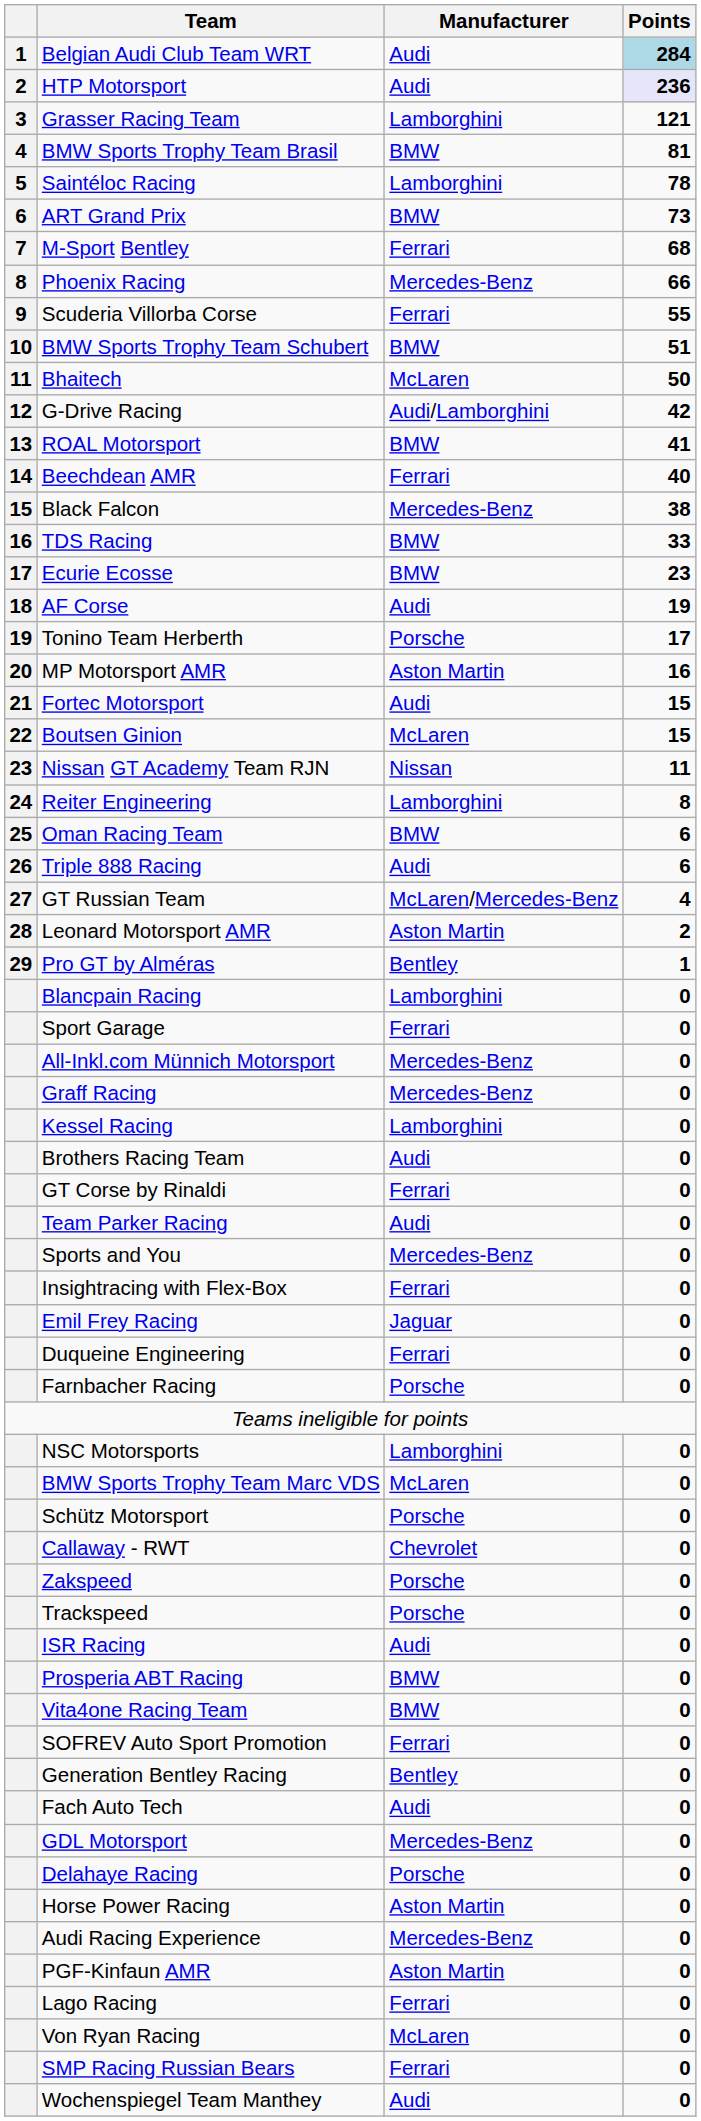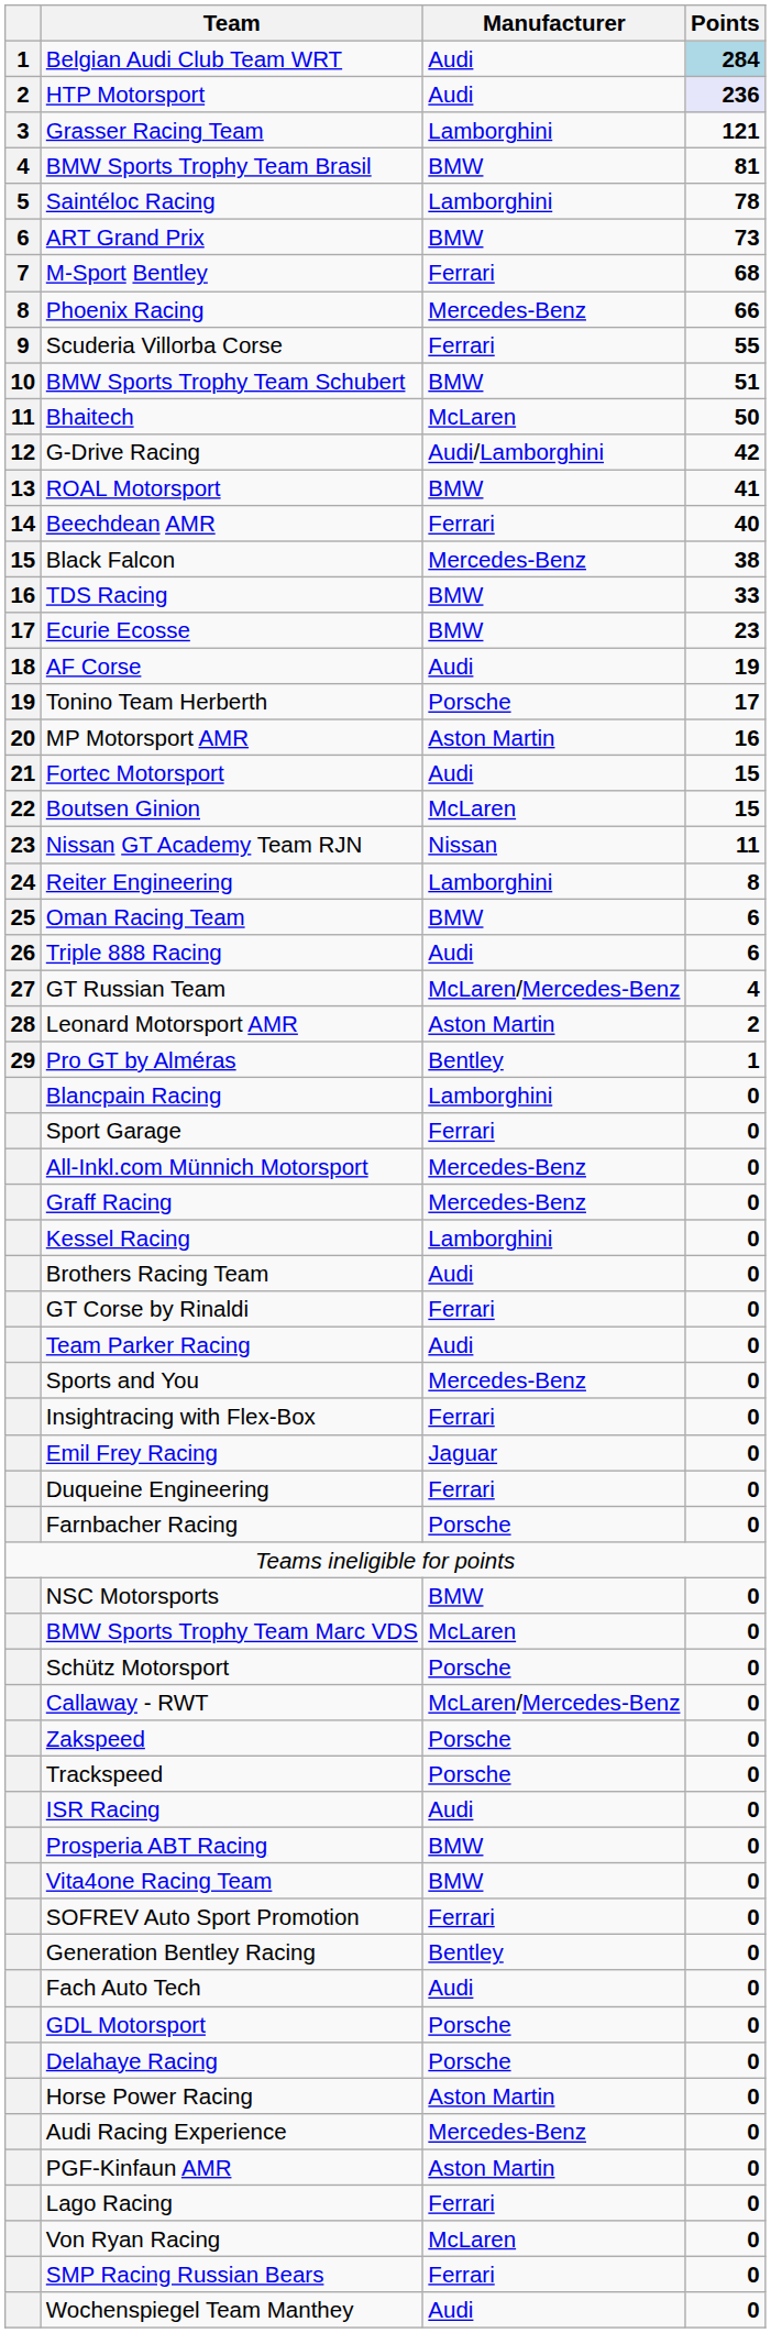 <table class="wikitable" style="font-size: 95%;">
 <tr>
 <th></th>
 <th>Team</th>
 <th>Manufacturer</th>
 <th>Points</th>
 </tr>
 <tr>
 <th>1</th>
 <td> <a href='#'>Belgian Audi Club Team WRT</a></td>
 <td><a href='#'>Audi</a></td>
 <td align="right" style="background: lightblue;"><strong>284</strong></td>
 </tr>
 <tr>
 <th>2</th>
 <td> <a href='#'>HTP Motorsport</a></td>
 <td><a href='#'>Audi</a></td>
 <td align="right" style="background: lavender;"><strong>236</strong></td>
 </tr>
 <tr>
 <th>3</th>
 <td> <a href='#'>Grasser Racing Team</a></td>
 <td><a href='#'>Lamborghini</a></td>
 <td align="right"><strong>121</strong></td>
 </tr>
 <tr>
 <th>4</th>
 <td> <a href='#'>BMW Sports Trophy Team Brasil</a></td>
 <td><a href='#'>BMW</a></td>
 <td align="right"><strong>81</strong></td>
 </tr>
 <tr>
 <th>5</th>
 <td> <a href='#'>Saintéloc Racing</a></td>
 <td><a href='#'>Lamborghini</a></td>
 <td align="right"><strong>78</strong></td>
 </tr>
 <tr>
 <th>6</th>
 <td> <a href='#'>ART Grand Prix</a></td>
 <td><a href='#'>BMW</a></td>
 <td align="right"><strong>73</strong></td>
 </tr>
 <tr>
 <th>7</th>
 <td> <a href='#'>M-Sport</a> <a href='#'>Bentley</a></td>
 <td><a href='#'>Ferrari</a></td>
 <td align="right"><strong>68</strong></td>
 </tr>
 <tr>
 <th>8</th>
 <td> <a href='#'>Phoenix Racing</a></td>
 <td><a href='#'>Mercedes-Benz</a></td>
 <td align="right"><strong>66</strong></td>
 </tr>
 <tr>
 <th>9</th>
 <td> Scuderia Villorba Corse</td>
 <td><a href='#'>Ferrari</a></td>
 <td align="right"><strong>55</strong></td>
 </tr>
 <tr>
 <th>10</th>
 <td> <a href='#'>BMW Sports Trophy Team Schubert</a></td>
 <td><a href='#'>BMW</a></td>
 <td align="right"><strong>51</strong></td>
 </tr>
 <tr>
 <th>11</th>
 <td> <a href='#'>Bhaitech</a></td>
 <td><a href='#'>McLaren</a></td>
 <td align="right"><strong>50</strong></td>
 </tr>
 <tr>
 <th>12</th>
 <td> G-Drive Racing</td>
 <td><a href='#'>Audi</a>/<a href='#'>Lamborghini</a></td>
 <td align="right"><strong>42</strong></td>
 </tr>
 <tr>
 <th>13</th>
 <td> <a href='#'>ROAL Motorsport</a></td>
 <td><a href='#'>BMW</a></td>
 <td align="right"><strong>41</strong></td>
 </tr>
 <tr>
 <th>14</th>
 <td> <a href='#'>Beechdean</a> <a href='#'>AMR</a></td>
 <td><a href='#'>Ferrari</a></td>
 <td align="right"><strong>40</strong></td>
 </tr>
 <tr>
 <th>15</th>
 <td> Black Falcon</td>
 <td><a href='#'>Mercedes-Benz</a></td>
 <td align="right"><strong>38</strong></td>
 </tr>
 <tr>
 <th>16</th>
 <td> <a href='#'>TDS Racing</a></td>
 <td><a href='#'>BMW</a></td>
 <td align="right"><strong>33</strong></td>
 </tr>
 <tr>
 <th>17</th>
 <td> <a href='#'>Ecurie Ecosse</a></td>
 <td><a href='#'>BMW</a></td>
 <td align="right"><strong>23</strong></td>
 </tr>
 <tr>
 <th>18</th>
 <td> <a href='#'>AF Corse</a></td>
 <td><a href='#'>Audi</a></td>
 <td align="right"><strong>19</strong></td>
 </tr>
 <tr>
 <th>19</th>
 <td> Tonino Team Herberth</td>
 <td><a href='#'>Porsche</a></td>
 <td align="right"><strong>17</strong></td>
 </tr>
 <tr>
 <th>20</th>
 <td> MP Motorsport <a href='#'>AMR</a></td>
 <td><a href='#'>Aston Martin</a></td>
 <td align="right"><strong>16</strong></td>
 </tr>
 <tr>
 <th>21</th>
 <td> <a href='#'>Fortec Motorsport</a></td>
 <td><a href='#'>Audi</a></td>
 <td align="right"><strong>15</strong></td>
 </tr>
 <tr>
 <th>22</th>
 <td> <a href='#'>Boutsen Ginion</a></td>
 <td><a href='#'>McLaren</a></td>
 <td align="right"><strong>15</strong></td>
 </tr>
 <tr>
 <th>23</th>
 <td> <a href='#'>Nissan</a> <a href='#'>GT Academy</a> Team RJN</td>
 <td><a href='#'>Nissan</a></td>
 <td align="right"><strong>11</strong></td>
 </tr>
 <tr>
 <th>24</th>
 <td> <a href='#'>Reiter Engineering</a></td>
 <td><a href='#'>Lamborghini</a></td>
 <td align="right"><strong>8</strong></td>
 </tr>
 <tr>
 <th>25</th>
 <td> <a href='#'>Oman Racing Team</a></td>
 <td><a href='#'>BMW</a></td>
 <td align="right"><strong>6</strong></td>
 </tr>
 <tr>
 <th>26</th>
 <td> <a href='#'>Triple 888 Racing</a></td>
 <td><a href='#'>Audi</a></td>
 <td align="right"><strong>6</strong></td>
 </tr>
 <tr>
 <th>27</th>
 <td> GT Russian Team</td>
 <td><a href='#'>McLaren</a>/<a href='#'>Mercedes-Benz</a></td>
 <td align="right"><strong>4</strong></td>
 </tr>
 <tr>
 <th>28</th>
 <td> Leonard Motorsport <a href='#'>AMR</a></td>
 <td><a href='#'>Aston Martin</a></td>
 <td align="right"><strong>2</strong></td>
 </tr>
 <tr>
 <th>29</th>
 <td> <a href='#'>Pro GT by Alméras</a></td>
 <td><a href='#'>Bentley</a></td>
 <td align="right"><strong>1</strong></td>
 </tr>
 <tr>
 <th></th>
 <td> <a href='#'>Blancpain Racing</a></td>
 <td><a href='#'>Lamborghini</a></td>
 <td align="right"><strong>0</strong></td>
 </tr>
 <tr>
 <th></th>
 <td> Sport Garage</td>
 <td><a href='#'>Ferrari</a></td>
 <td align="right"><strong>0</strong></td>
 </tr>
 <tr>
 <th></th>
 <td> <a href='#'>All-Inkl.com Münnich Motorsport</a></td>
 <td><a href='#'>Mercedes-Benz</a></td>
 <td align="right"><strong>0</strong></td>
 </tr>
 <tr>
 <th></th>
 <td> <a href='#'>Graff Racing</a></td>
 <td><a href='#'>Mercedes-Benz</a></td>
 <td align="right"><strong>0</strong></td>
 </tr>
 <tr>
 <th></th>
 <td> <a href='#'>Kessel Racing</a></td>
 <td><a href='#'>Lamborghini</a></td>
 <td align="right"><strong>0</strong></td>
 </tr>
 <tr>
 <th></th>
 <td> Brothers Racing Team</td>
 <td><a href='#'>Audi</a></td>
 <td align="right"><strong>0</strong></td>
 </tr>
 <tr>
 <th></th>
 <td> GT Corse by Rinaldi</td>
 <td><a href='#'>Ferrari</a></td>
 <td align="right"><strong>0</strong></td>
 </tr>
 <tr>
 <th></th>
 <td> <a href='#'>Team Parker Racing</a></td>
 <td><a href='#'>Audi</a></td>
 <td align="right"><strong>0</strong></td>
 </tr>
 <tr>
 <th></th>
 <td> Sports and You</td>
 <td><a href='#'>Mercedes-Benz</a></td>
 <td align="right"><strong>0</strong></td>
 </tr>
 <tr>
 <th></th>
 <td> Insightracing with Flex-Box</td>
 <td><a href='#'>Ferrari</a></td>
 <td align="right"><strong>0</strong></td>
 </tr>
 <tr>
 <th></th>
 <td> <a href='#'>Emil Frey Racing</a></td>
 <td><a href='#'>Jaguar</a></td>
 <td align="right"><strong>0</strong></td>
 </tr>
 <tr>
 <th></th>
 <td> Duqueine Engineering</td>
 <td><a href='#'>Ferrari</a></td>
 <td align="right"><strong>0</strong></td>
 </tr>
 <tr>
 <th></th>
 <td> Farnbacher Racing</td>
 <td><a href='#'>Porsche</a></td>
 <td align="right"><strong>0</strong></td>
 </tr>
 <tr>
 <td colspan=4 align=center><em>Teams ineligible for points</em></td>
 </tr>
 <tr>
 <th></th>
 <td> NSC Motorsports</td>
-<td><a href='#'>Lamborghini</a></td>
+<td><a href='#'>BMW</a></td>
 <td align="right"><strong>0</strong></td>
 </tr>
 <tr>
 <th></th>
 <td> <a href='#'>BMW Sports Trophy Team Marc VDS</a></td>
 <td><a href='#'>McLaren</a></td>
 <td align="right"><strong>0</strong></td>
 </tr>
 <tr>
 <th></th>
 <td> Schütz Motorsport</td>
 <td><a href='#'>Porsche</a></td>
 <td align="right"><strong>0</strong></td>
 </tr>
 <tr>
 <th></th>
 <td> <a href='#'>Callaway</a> - RWT</td>
-<td><a href='#'>Chevrolet</a></td>
+<td><a href='#'>McLaren</a>/<a href='#'>Mercedes-Benz</a></td>
 <td align="right"><strong>0</strong></td>
 </tr>
 <tr>
 <th></th>
 <td> <a href='#'>Zakspeed</a></td>
 <td><a href='#'>Porsche</a></td>
 <td align="right"><strong>0</strong></td>
 </tr>
 <tr>
 <th></th>
 <td> Trackspeed</td>
 <td><a href='#'>Porsche</a></td>
 <td align="right"><strong>0</strong></td>
 </tr>
 <tr>
 <th></th>
 <td> <a href='#'>ISR Racing</a></td>
 <td><a href='#'>Audi</a></td>
 <td align="right"><strong>0</strong></td>
 </tr>
 <tr>
 <th></th>
 <td> <a href='#'>Prosperia ABT Racing</a></td>
 <td><a href='#'>BMW</a></td>
 <td align="right"><strong>0</strong></td>
 </tr>
 <tr>
 <th></th>
 <td> <a href='#'>Vita4one Racing Team</a></td>
 <td><a href='#'>BMW</a></td>
 <td align="right"><strong>0</strong></td>
 </tr>
 <tr>
 <th></th>
 <td> SOFREV Auto Sport Promotion</td>
 <td><a href='#'>Ferrari</a></td>
 <td align="right"><strong>0</strong></td>
 </tr>
 <tr>
 <th></th>
 <td> Generation Bentley Racing</td>
 <td><a href='#'>Bentley</a></td>
 <td align="right"><strong>0</strong></td>
 </tr>
 <tr>
 <th></th>
 <td> Fach Auto Tech</td>
 <td><a href='#'>Audi</a></td>
 <td align="right"><strong>0</strong></td>
 </tr>
 <tr>
 <th></th>
 <td> <a href='#'>GDL Motorsport</a></td>
-<td><a href='#'>Mercedes-Benz</a></td>
+<td><a href='#'>Porsche</a></td>
 <td align="right"><strong>0</strong></td>
 </tr>
 <tr>
 <th></th>
 <td> <a href='#'>Delahaye Racing</a></td>
 <td><a href='#'>Porsche</a></td>
 <td align="right"><strong>0</strong></td>
 </tr>
 <tr>
 <th></th>
 <td> Horse Power Racing</td>
 <td><a href='#'>Aston Martin</a></td>
 <td align="right"><strong>0</strong></td>
 </tr>
 <tr>
 <th></th>
 <td> Audi Racing Experience</td>
 <td><a href='#'>Mercedes-Benz</a></td>
 <td align="right"><strong>0</strong></td>
 </tr>
 <tr>
 <th></th>
 <td> PGF-Kinfaun <a href='#'>AMR</a></td>
 <td><a href='#'>Aston Martin</a></td>
 <td align="right"><strong>0</strong></td>
 </tr>
 <tr>
 <th></th>
 <td> Lago Racing</td>
 <td><a href='#'>Ferrari</a></td>
 <td align="right"><strong>0</strong></td>
 </tr>
 <tr>
 <th></th>
 <td> Von Ryan Racing</td>
 <td><a href='#'>McLaren</a></td>
 <td align="right"><strong>0</strong></td>
 </tr>
 <tr>
 <th></th>
 <td> <a href='#'>SMP Racing Russian Bears</a></td>
 <td><a href='#'>Ferrari</a></td>
 <td align="right"><strong>0</strong></td>
 </tr>
 <tr>
 <th></th>
 <td> Wochenspiegel Team Manthey</td>
 <td><a href='#'>Audi</a></td>
 <td align="right"><strong>0</strong></td>
 </tr>
 </table>
